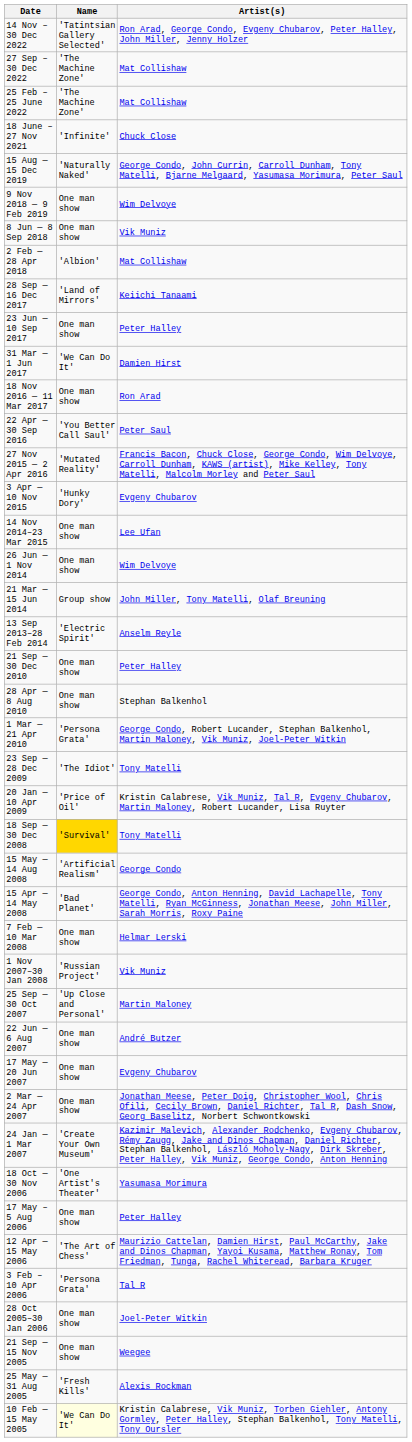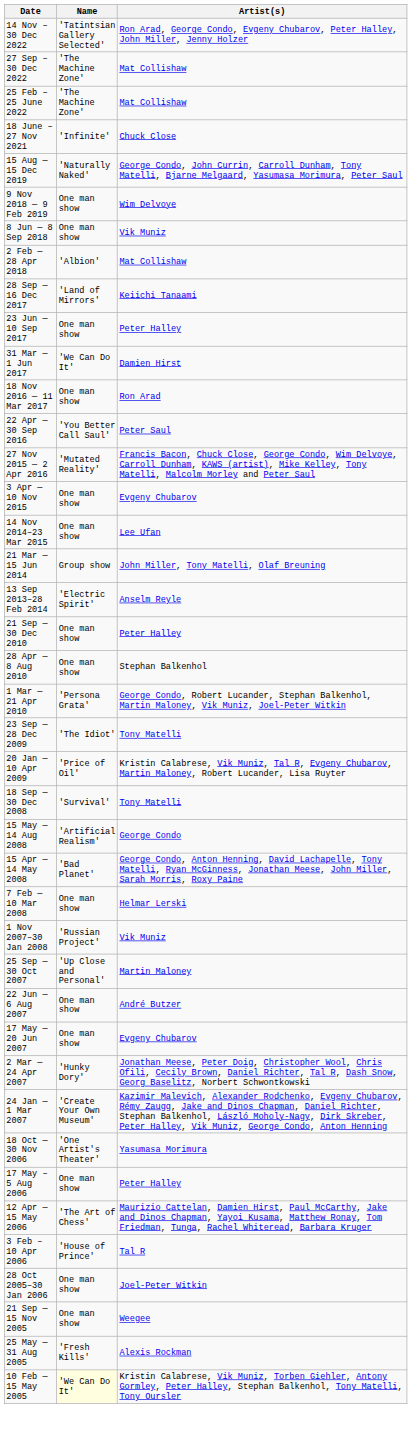 <table class="wikitable">
 <tr>
 <th>Date</th>
 <th>Name</th>
 <th>Artist(s)</th>
 </tr>
 <tr>
 <td>14 Nov – 30 Dec 2022</td>
 <td>'Tatintsian Gallery Selected'</td>
 <td><a href='#'>Ron Arad</a>, <a href='#'>George Condo</a>, <a href='#'>Evgeny Chubarov</a>, <a href='#'>Peter Halley</a>, <a href='#'>John Miller</a>, <a href='#'>Jenny Holzer</a></td>
 </tr>
 <tr>
 <td>27 Sep – 30 Dec 2022</td>
 <td>'The Machine Zone'</td>
 <td><a href='#'>Mat Collishaw</a></td>
 </tr>
 <tr>
 <td>25 Feb – 25 June 2022</td>
 <td>'The Machine Zone'</td>
 <td><a href='#'>Mat Collishaw</a></td>
 </tr>
 <tr>
 <td>18 June – 27 Nov 2021</td>
 <td>'Infinite'</td>
 <td><a href='#'>Chuck Close</a></td>
 </tr>
 <tr>
 <td style="width:13%;">15 Aug — 15 Dec 2019</td>
 <td style="width:13%;">'Naturally Naked'</td>
 <td><a href='#'>George Condo</a>, <a href='#'>John Currin</a>, <a href='#'>Carroll Dunham</a>, <a href='#'>Tony Matelli</a>, <a href='#'>Bjarne Melgaard</a>, <a href='#'>Yasumasa Morimura</a>, <a href='#'>Peter Saul</a></td>
 </tr>
 <tr>
 <td>9 Nov 2018 — 9 Feb 2019</td>
 <td>One man show</td>
 <td><a href='#'>Wim Delvoye</a></td>
 </tr>
 <tr>
 <td>8 Jun — 8 Sep 2018</td>
 <td>One man show</td>
 <td><a href='#'>Vik Muniz</a></td>
 </tr>
 <tr>
 <td>2 Feb — 28 Apr 2018</td>
 <td>'Albion'</td>
 <td><a href='#'>Mat Collishaw</a></td>
 </tr>
 <tr>
 <td>28 Sep — 16 Dec 2017</td>
 <td>'Land of Mirrors'</td>
 <td><a href='#'>Keiichi Tanaami</a></td>
 </tr>
 <tr>
 <td>23 Jun — 10 Sep 2017</td>
 <td>One man show</td>
 <td><a href='#'>Peter Halley</a></td>
 </tr>
 <tr>
 <td>31 Mar — 1 Jun 2017</td>
 <td>'We Can Do It'</td>
 <td><a href='#'>Damien Hirst</a></td>
 </tr>
 <tr>
 <td>18 Nov 2016 — 11 Mar 2017</td>
 <td>One man show</td>
 <td><a href='#'>Ron Arad</a></td>
 </tr>
 <tr>
 <td>22 Apr — 30 Sep 2016</td>
 <td>'You Better Call Saul'</td>
 <td><a href='#'>Peter Saul</a></td>
 </tr>
 <tr>
 <td>27 Nov 2015 — 2 Apr 2016</td>
 <td>'Mutated Reality'</td>
 <td><a href='#'>Francis Bacon</a>, <a href='#'>Chuck Close</a>, <a href='#'>George Condo</a>, <a href='#'>Wim Delvoye</a>, <a href='#'>Carroll Dunham</a>, <a href='#'>KAWS (artist)</a>, <a href='#'>Mike Kelley</a>, <a href='#'>Tony Matelli</a>, <a href='#'>Malcolm Morley</a> and <a href='#'>Peter Saul</a></td>
 </tr>
 <tr>
 <td>3 Apr — 10 Nov 2015</td>
-<td>'Hunky Dory'</td>
+<td>One man show</td>
 <td><a href='#'>Evgeny Chubarov</a></td>
 </tr>
 <tr>
 <td>14 Nov 2014–23 Mar 2015</td>
 <td>One man show</td>
 <td><a href='#'>Lee Ufan</a></td>
-</tr>
-<tr>
-<td>26 Jun — 1 Nov 2014</td>
-<td>One man show</td>
-<td><a href='#'>Wim Delvoye</a></td>
 </tr>
 <tr>
 <td>21 Mar — 15 Jun 2014</td>
 <td>Group show</td>
 <td><a href='#'>John Miller</a>, <a href='#'>Tony Matelli</a>, <a href='#'>Olaf Breuning</a></td>
 </tr>
 <tr>
 <td>13 Sep 2013–28 Feb 2014</td>
 <td>'Electric Spirit'</td>
 <td><a href='#'>Anselm Reyle</a></td>
 </tr>
 <tr>
 <td>21 Sep — 30 Dec 2010</td>
 <td>One man show</td>
 <td><a href='#'>Peter Halley</a></td>
 </tr>
 <tr>
 <td>28 Apr — 8 Aug 2010</td>
 <td>One man show</td>
 <td>Stephan Balkenhol</td>
 </tr>
 <tr>
 <td>1 Mar — 21 Apr 2010</td>
 <td>'Persona Grata'</td>
 <td><a href='#'>George Condo</a>, Robert Lucander, Stephan Balkenhol, <a href='#'>Martin Maloney</a>, <a href='#'>Vik Muniz</a>, <a href='#'>Joel-Peter Witkin</a></td>
 </tr>
 <tr>
 <td>23 Sep — 28 Dec 2009</td>
 <td>'The Idiot'</td>
 <td><a href='#'>Tony Matelli</a></td>
 </tr>
 <tr>
 <td>20 Jan — 10 Apr 2009</td>
 <td>'Price of Oil'</td>
 <td>Kristin Calabrese, <a href='#'>Vik Muniz</a>, <a href='#'>Tal R</a>, <a href='#'>Evgeny Chubarov</a>, <a href='#'>Martin Maloney</a>, Robert Lucander, Lisa Ruyter</td>
 </tr>
 <tr>
 <td>18 Sep — 30 Dec 2008</td>
-<td style="background: gold;">'Survival'</td>
+<td>'Survival'</td>
 <td><a href='#'>Tony Matelli</a></td>
 </tr>
 <tr>
 <td>15 May — 14 Aug 2008</td>
 <td>'Artificial Realism'</td>
 <td><a href='#'>George Condo</a></td>
 </tr>
 <tr>
 <td>15 Apr — 14 May 2008</td>
 <td>'Bad Planet'</td>
 <td><a href='#'>George Condo</a>, <a href='#'>Anton Henning</a>, <a href='#'>David Lachapelle</a>, <a href='#'>Tony Matelli</a>, <a href='#'>Ryan McGinness</a>, <a href='#'>Jonathan Meese</a>, <a href='#'>John Miller</a>, <a href='#'>Sarah Morris</a>, <a href='#'>Roxy Paine</a></td>
 </tr>
 <tr>
 <td>7 Feb — 10 Mar 2008</td>
 <td>One man show</td>
 <td><a href='#'>Helmar Lerski</a></td>
 </tr>
 <tr>
 <td>1 Nov 2007–30 Jan 2008</td>
 <td>'Russian Project'</td>
 <td><a href='#'>Vik Muniz</a></td>
 </tr>
 <tr>
 <td>25 Sep — 30 Oct 2007</td>
 <td>'Up Close and Personal'</td>
 <td><a href='#'>Martin Maloney</a></td>
 </tr>
 <tr>
 <td>22 Jun — 6 Aug 2007</td>
 <td>One man show</td>
 <td><a href='#'>André Butzer</a></td>
 </tr>
 <tr>
 <td>17 May — 20 Jun 2007</td>
 <td>One man show</td>
 <td><a href='#'>Evgeny Chubarov</a></td>
 </tr>
 <tr>
 <td>2 Mar — 24 Apr 2007</td>
-<td>One man show</td>
+<td>'Hunky Dory'</td>
 <td><a href='#'>Jonathan Meese</a>, <a href='#'>Peter Doig</a>, <a href='#'>Christopher Wool</a>, <a href='#'>Chris Ofili</a>, <a href='#'>Cecily Brown</a>, <a href='#'>Daniel Richter</a>, <a href='#'>Tal R</a>, <a href='#'>Dash Snow</a>, <a href='#'>Georg Baselitz</a>, Norbert Schwontkowski</td>
 </tr>
 <tr>
 <td>24 Jan — 1 Mar 2007</td>
 <td>'Create Your Own Museum'</td>
 <td><a href='#'>Kazimir Malevich</a>, <a href='#'>Alexander Rodchenko</a>, <a href='#'>Evgeny Chubarov</a>, <a href='#'>Rémy Zaugg</a>, <a href='#'>Jake and Dinos Chapman</a>, <a href='#'>Daniel Richter</a>, Stephan Balkenhol, <a href='#'>László Moholy-Nagy</a>, <a href='#'>Dirk Skreber</a>, <a href='#'>Peter Halley</a>, <a href='#'>Vik Muniz</a>, <a href='#'>George Condo</a>, <a href='#'>Anton Henning</a></td>
 </tr>
 <tr>
 <td>18 Oct — 30 Nov 2006</td>
 <td>'One Artist's Theater'</td>
 <td><a href='#'>Yasumasa Morimura</a></td>
 </tr>
 <tr>
 <td>17 May – 5 Aug 2006</td>
 <td>One man show</td>
 <td><a href='#'>Peter Halley</a></td>
 </tr>
 <tr>
 <td>12 Apr — 15 May 2006</td>
 <td>'The Art of Chess'</td>
 <td><a href='#'>Maurizio Cattelan</a>, <a href='#'>Damien Hirst</a>, <a href='#'>Paul McCarthy</a>, <a href='#'>Jake and Dinos Chapman</a>, <a href='#'>Yayoi Kusama</a>, <a href='#'>Matthew Ronay</a>, <a href='#'>Tom Friedman</a>, <a href='#'>Tunga</a>, <a href='#'>Rachel Whiteread</a>, <a href='#'>Barbara Kruger</a></td>
 </tr>
 <tr>
 <td>3 Feb – 10 Apr 2006</td>
-<td>'Persona Grata'</td>
+<td>'House of Prince'</td>
 <td><a href='#'>Tal R</a></td>
 </tr>
 <tr>
 <td>28 Oct 2005–30 Jan 2006</td>
 <td>One man show</td>
 <td><a href='#'>Joel-Peter Witkin</a></td>
 </tr>
 <tr>
 <td>21 Sep — 15 Nov 2005</td>
 <td>One man show</td>
 <td><a href='#'>Weegee</a></td>
 </tr>
 <tr>
 <td>25 May — 31 Aug 2005</td>
 <td>'Fresh Kills'</td>
 <td><a href='#'>Alexis Rockman</a></td>
 </tr>
 <tr>
 <td>10 Feb — 15 May 2005</td>
 <td style="background: lightyellow;">'We Can Do It'</td>
 <td>Kristin Calabrese, <a href='#'>Vik Muniz</a>, <a href='#'>Torben Giehler</a>, <a href='#'>Antony Gormley</a>, <a href='#'>Peter Halley</a>, Stephan Balkenhol, <a href='#'>Tony Matelli</a>, <a href='#'>Tony Oursler</a></td>
 </tr>
 </table>
